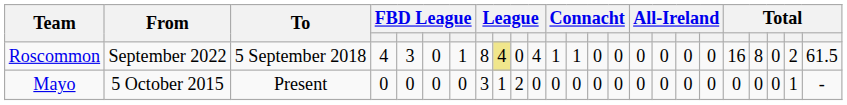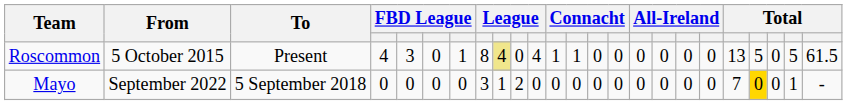 <table class="wikitable" style="text-align:center">
 <tr>
 <th rowspan="2">Team</th>
 <th rowspan="2">From</th>
 <th rowspan="2">To</th>
 <th colspan="4"><a href='#'>FBD League</a></th>
 <th colspan="4"><a href='#'>League</a></th>
 <th colspan="4"><a href='#'>Connacht</a></th>
 <th colspan="4"><a href='#'>All-Ireland</a></th>
 <th colspan="5">Total</th>
 </tr>
 <tr>
 <th></th>
 <th></th>
 <th></th>
 <th></th>
 <th></th>
 <th></th>
 <th></th>
 <th></th>
 <th></th>
 <th></th>
 <th></th>
 <th></th>
 <th></th>
 <th></th>
 <th></th>
 <th></th>
 <th></th>
 <th></th>
 <th></th>
 <th></th>
 <th></th>
 </tr>
 <tr>
 <td rowspan="1"><a href='#'>Roscommon</a></td>
-<td>September 2022</td>
-<td>5 September 2018</td>
+<td>5 October 2015</td>
+<td>Present</td>
 <td>4</td>
 <td>3</td>
 <td>0</td>
 <td>1</td>
 <td>8</td>
 <td style="background: khaki;">4</td>
 <td>0</td>
 <td>4</td>
 <td>1</td>
 <td>1</td>
 <td>0</td>
 <td>0</td>
 <td>0</td>
 <td>0</td>
 <td>0</td>
 <td>0</td>
-<td>16</td>
-<td>8</td>
+<td>13</td>
+<td>5</td>
 <td>0</td>
-<td>2</td>
+<td>5</td>
 <td>61.5</td>
 </tr>
 <tr>
 <td rowspan="1"><a href='#'>Mayo</a></td>
-<td>5 October 2015</td>
-<td>Present</td>
+<td>September 2022</td>
+<td>5 September 2018</td>
 <td>0</td>
 <td>0</td>
 <td>0</td>
 <td>0</td>
 <td>3</td>
 <td>1</td>
 <td>2</td>
 <td>0</td>
 <td>0</td>
 <td>0</td>
 <td>0</td>
 <td>0</td>
 <td>0</td>
 <td>0</td>
 <td>0</td>
 <td>0</td>
-<td>0</td>
-<td>0</td>
+<td>7</td>
+<td style="background: gold;">0</td>
 <td>0</td>
 <td>1</td>
 <td>-</td>
 </tr>
 </table>
